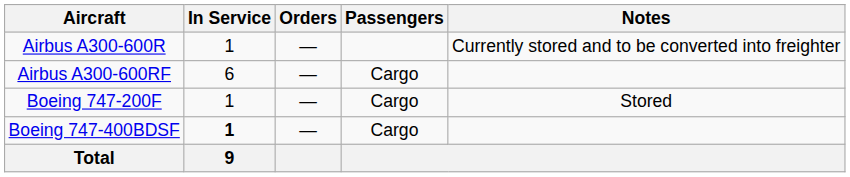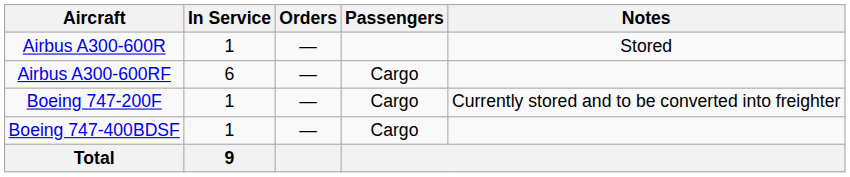 <table class="wikitable" style="border-collapse:collapse;text-align:center">
 <tr>
 <th>Aircraft</th>
 <th>In Service</th>
 <th>Orders</th>
 <th>Passengers</th>
 <th>Notes</th>
 </tr>
 <tr>
 <td><a href='#'>Airbus A300-600R</a></td>
 <td>1</td>
 <td>—</td>
 <td></td>
-<td>Currently stored and to be converted into freighter</td>
+<td>Stored</td>
 </tr>
 <tr>
 <td><a href='#'>Airbus A300-600RF</a></td>
 <td>6</td>
 <td>—</td>
 <td class="unsortable"><abbr><div>Cargo</div></abbr></td>
 <td></td>
 </tr>
 <tr>
 <td><a href='#'>Boeing 747-200F</a></td>
 <td>1</td>
 <td>—</td>
 <td class="unsortable"><abbr><div>Cargo</div></abbr></td>
-<td>Stored</td>
+<td>Currently stored and to be converted into freighter</td>
 </tr>
 <tr>
 <td><a href='#'>Boeing 747-400BDSF</a></td>
-<td><strong>1</strong></td>
+<td>1</td>
 <td>—</td>
 <td class="unsortable"><abbr><div>Cargo</div></abbr></td>
 <td></td>
 </tr>
 <tr>
 <th>Total</th>
 <th>9</th>
 <th></th>
 <th colspan="2"></th>
 </tr>
 </table>
